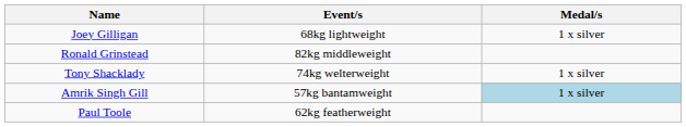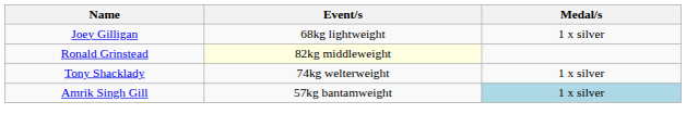 <table class="wikitable" style="text-align: center">
 <tr>
 <th width=250>Name</th>
 <th width=350>Event/s</th>
 <th width=250>Medal/s</th>
 </tr>
 <tr>
 <td><a href='#'>Joey Gilligan</a></td>
 <td>68kg lightweight</td>
 <td>1 x silver</td>
 </tr>
 <tr>
 <td><a href='#'>Ronald Grinstead</a></td>
-<td>82kg middleweight</td>
+<td style="background: lightyellow;">82kg middleweight</td>
 <td></td>
 </tr>
 <tr>
 <td><a href='#'>Tony Shacklady</a></td>
 <td>74kg welterweight</td>
 <td>1 x silver</td>
 </tr>
 <tr>
 <td><a href='#'>Amrik Singh Gill</a></td>
 <td>57kg bantamweight</td>
 <td style="background: lightblue;">1 x silver</td>
 </tr>
-<tr>
-<td><a href='#'>Paul Toole</a></td>
-<td>62kg featherweight</td>
-<td></td>
-</tr>
 </table>
